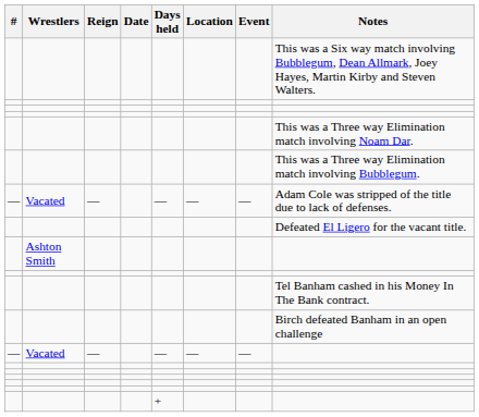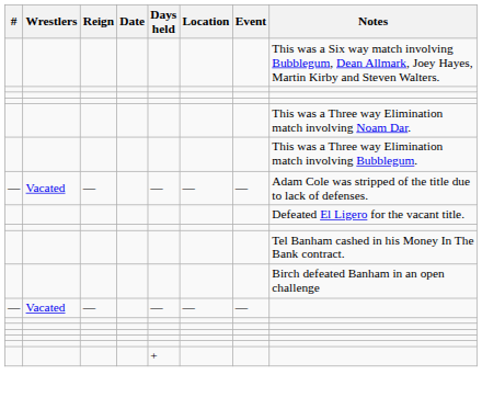 <table class="wikitable sortable">
 <tr>
 <th>#</th>
 <th>Wrestlers</th>
 <th>Reign</th>
 <th>Date</th>
 <th>Days<br>held</th>
 <th>Location</th>
 <th>Event</th>
 <th class="unsortable">Notes</th>
 </tr>
 <tr>
 <td></td>
 <td></td>
 <td></td>
 <td></td>
 <td></td>
 <td></td>
 <td></td>
 <td align="left">This was a Six way match involving <a href='#'>Bubblegum</a>, <a href='#'>Dean Allmark</a>, Joey Hayes, Martin Kirby and Steven Walters.</td>
 </tr>
 <tr>
 <td></td>
 <td></td>
 <td></td>
 <td></td>
 <td></td>
 <td></td>
 <td></td>
 <td align="left"></td>
 </tr>
 <tr>
 <td></td>
 <td></td>
 <td></td>
 <td></td>
 <td></td>
 <td></td>
 <td></td>
 <td align="left"></td>
 </tr>
 <tr>
 <td></td>
 <td></td>
 <td></td>
 <td></td>
 <td></td>
 <td></td>
 <td></td>
 <td align="left"></td>
 </tr>
 <tr>
 <td></td>
 <td></td>
 <td></td>
 <td></td>
 <td></td>
 <td></td>
 <td></td>
 <td align="left">This was a Three way Elimination match involving <a href='#'>Noam Dar</a>.</td>
 </tr>
 <tr>
 <td></td>
 <td></td>
 <td></td>
 <td></td>
 <td></td>
 <td></td>
 <td></td>
 <td align="left">This was a Three way Elimination match involving <a href='#'>Bubblegum</a>.</td>
 </tr>
 <tr>
 <td>—</td>
 <td><a href='#'>Vacated</a></td>
 <td>—</td>
 <td></td>
 <td>—</td>
 <td>—</td>
 <td>—</td>
 <td align="left">Adam Cole was stripped of the title due to lack of defenses.</td>
 </tr>
 <tr>
 <td></td>
 <td></td>
 <td></td>
 <td></td>
 <td></td>
 <td></td>
 <td></td>
 <td align="left">Defeated <a href='#'>El Ligero</a> for the vacant title.</td>
-</tr>
-<tr>
-<td></td>
-<td><a href='#'>Ashton Smith</a></td>
-<td></td>
-<td></td>
-<td></td>
-<td></td>
-<td></td>
-<td align="left"></td>
 </tr>
 <tr>
 <td></td>
 <td></td>
 <td></td>
 <td></td>
 <td></td>
 <td></td>
 <td></td>
 <td align="left"></td>
 </tr>
 <tr>
 <td></td>
 <td></td>
 <td></td>
 <td></td>
 <td></td>
 <td></td>
 <td></td>
 <td align="left">Tel Banham cashed in his Money In The Bank contract.</td>
 </tr>
 <tr>
 <td></td>
 <td></td>
 <td></td>
 <td></td>
 <td></td>
 <td></td>
 <td></td>
 <td align="left">Birch defeated Banham in an open challenge</td>
 </tr>
 <tr>
 <td>—</td>
 <td><a href='#'>Vacated</a></td>
 <td>—</td>
 <td></td>
 <td>—</td>
 <td>—</td>
 <td>—</td>
 <td align="left"></td>
 </tr>
 <tr>
 <td></td>
 <td></td>
 <td></td>
 <td></td>
 <td></td>
 <td></td>
 <td></td>
 <td align="left"></td>
 </tr>
 <tr>
 <td></td>
 <td></td>
 <td></td>
 <td></td>
 <td></td>
 <td></td>
 <td></td>
 <td align="left"></td>
 </tr>
 <tr>
 <td></td>
 <td></td>
 <td></td>
 <td></td>
 <td></td>
 <td></td>
 <td></td>
 <td align="left"></td>
 </tr>
 <tr>
 <td></td>
 <td></td>
 <td></td>
 <td></td>
 <td></td>
 <td></td>
 <td></td>
 <td align="left"></td>
 </tr>
 <tr>
 <td></td>
 <td></td>
 <td></td>
 <td></td>
 <td></td>
 <td></td>
 <td></td>
 <td align="left"></td>
 </tr>
 <tr>
 <td></td>
 <td></td>
 <td></td>
 <td></td>
 <td>+</td>
 <td></td>
 <td></td>
 <td align="left"></td>
 </tr>
 </table>
